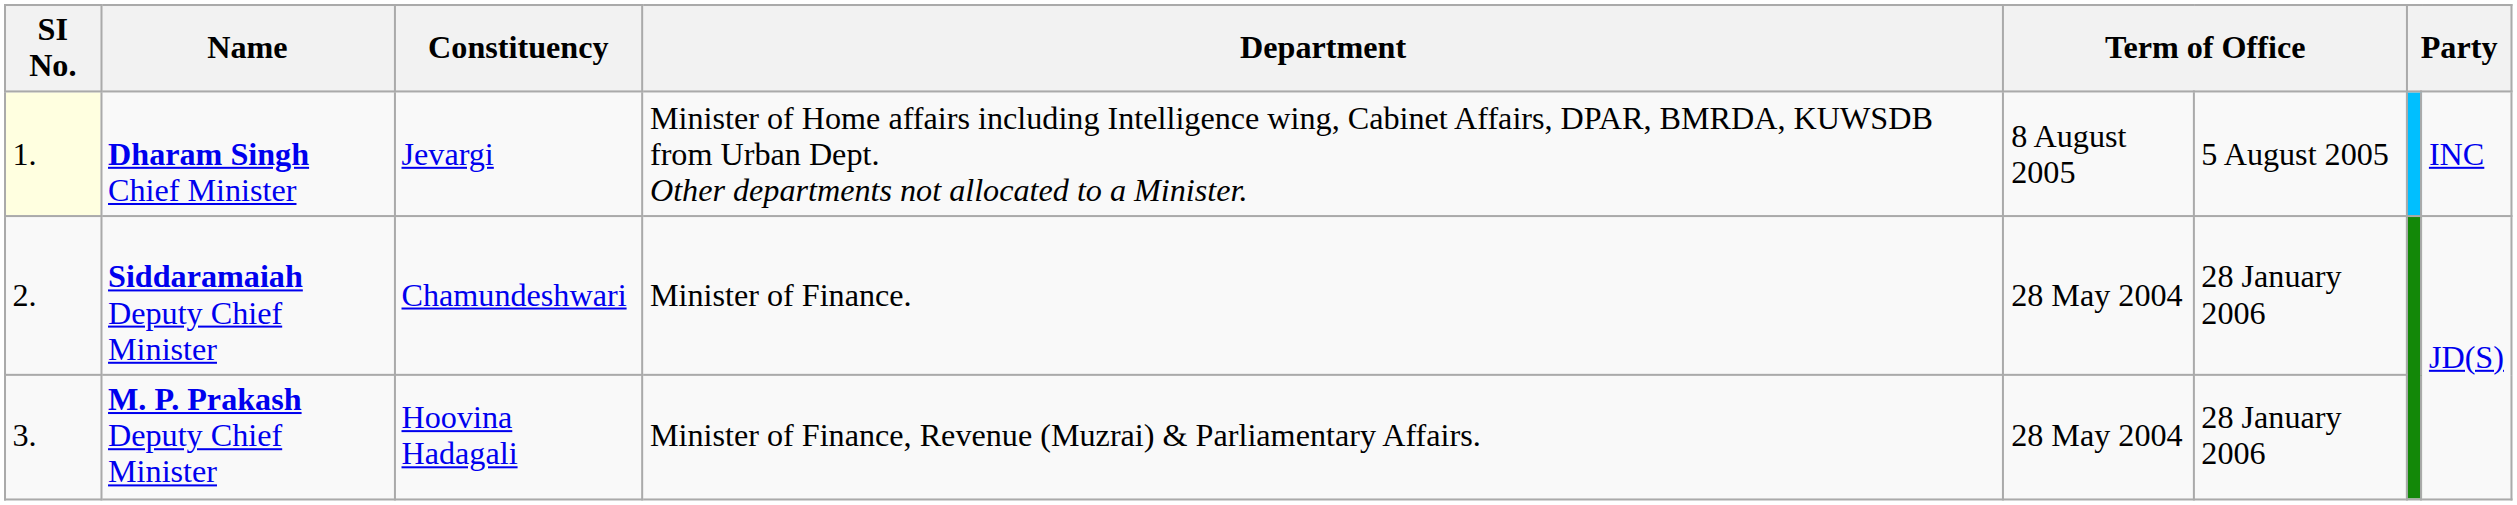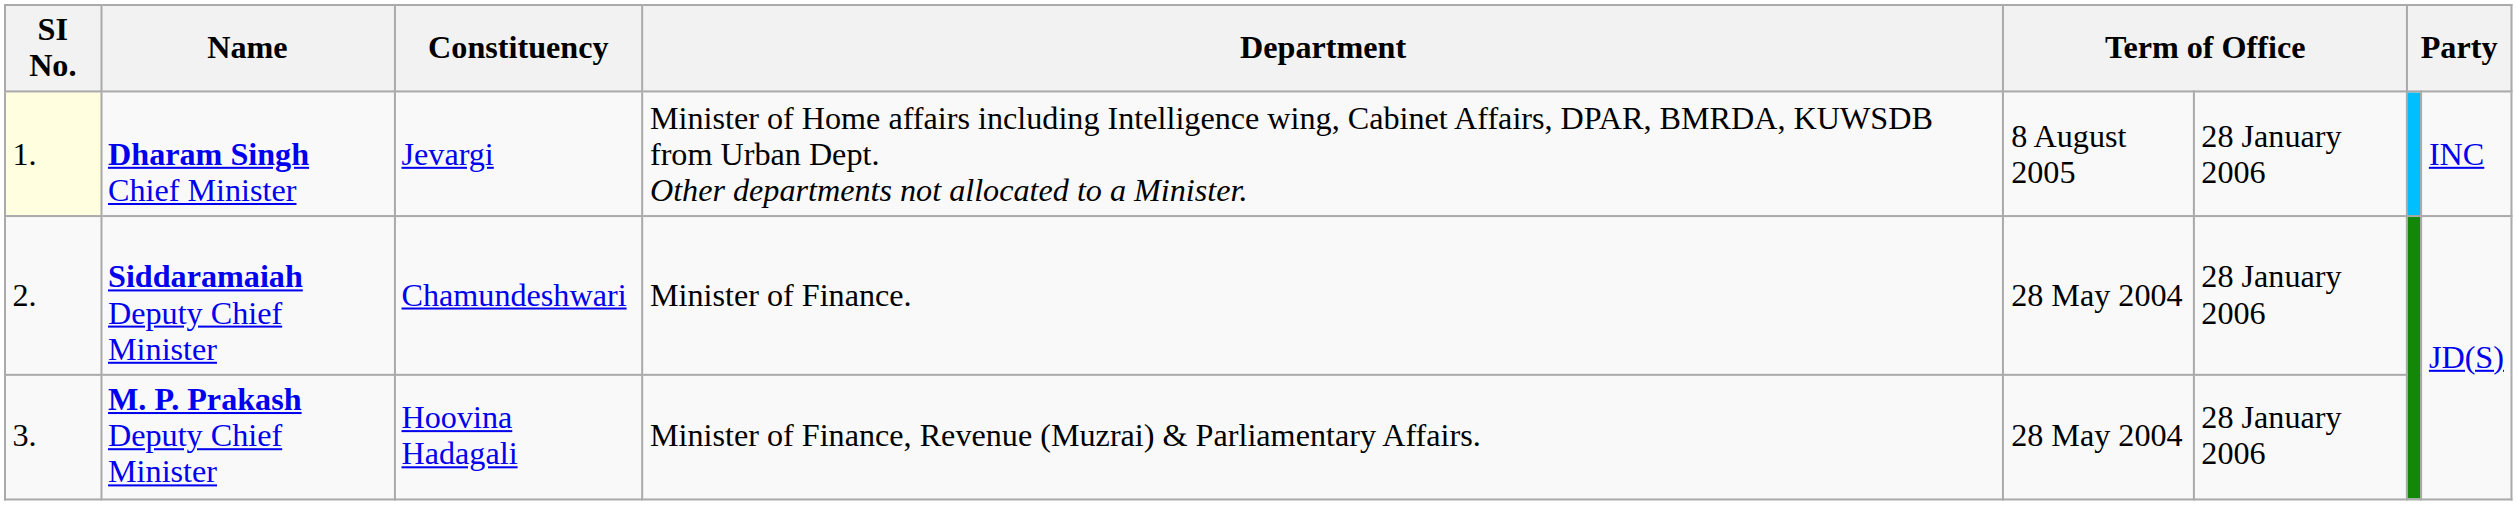 <table class="wikitable">
 <tr>
 <th>SI No.</th>
 <th>Name</th>
 <th>Constituency</th>
 <th>Department</th>
 <th colspan="2">Term of Office</th>
 <th colspan="2">Party</th>
 </tr>
 <tr>
 <td style="background: lightyellow;">1.</td>
 <td><br><strong><a href='#'>Dharam Singh</a></strong><br><a href='#'>Chief Minister</a></td>
 <td><a href='#'>Jevargi</a></td>
 <td>Minister of Home affairs including Intelligence wing, Cabinet Affairs, DPAR, BMRDA, KUWSDB from Urban Dept. <br><em>Other departments not allocated to a Minister.</em></td>
 <td>8 August 2005</td>
-<td>5 August 2005</td>
+<td>28 January 2006</td>
 <td bgcolor="#00BFFF"></td>
 <td><a href='#'>INC</a></td>
 </tr>
 <tr>
 <td>2.</td>
 <td> <br><strong><a href='#'>Siddaramaiah</a></strong><br><a href='#'>Deputy Chief Minister</a></td>
 <td><a href='#'>Chamundeshwari</a></td>
 <td>Minister of Finance.</td>
 <td>28 May 2004</td>
 <td>28 January 2006</td>
 <td rowspan="2" bgcolor="#138808"></td>
 <td rowspan="2"><a href='#'>JD(S)</a></td>
 </tr>
 <tr>
 <td>3.</td>
 <td><strong><a href='#'>M. P. Prakash</a></strong><br><a href='#'>Deputy Chief Minister</a></td>
 <td><a href='#'>Hoovina Hadagali</a></td>
 <td>Minister of Finance, Revenue (Muzrai) & Parliamentary Affairs.</td>
 <td>28 May 2004</td>
 <td>28 January 2006</td>
 </tr>
 </table>
